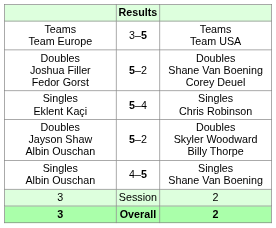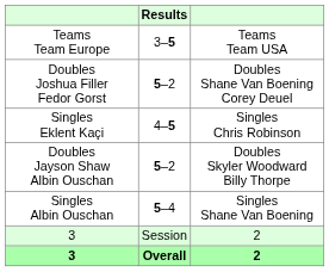 <table border="1" cellpadding="3" style="border-collapse: collapse;">
 <tr bgcolor="#ddffdd">
 <th width="160"></th>
 <th>Results</th>
 <th width="160"></th>
 </tr>
 <tr>
 <td align="center">Teams<br>Team Europe</td>
 <td align="center">3–<strong>5</strong></td>
 <td align="center">Teams<br>Team USA</td>
 </tr>
 <tr>
 <td align="center">Doubles<br>Joshua Filler<br>Fedor Gorst</td>
 <td align="center"><strong>5</strong>–2</td>
 <td align="center">Doubles<br>Shane Van Boening<br>Corey Deuel</td>
 </tr>
 <tr>
 <td align="center">Singles<br>Eklent Kaçi</td>
-<td align="center"><strong>5</strong>–4</td>
+<td align="center">4–<strong>5</strong></td>
 <td align="center">Singles<br>Chris Robinson</td>
 </tr>
 <tr>
 <td align="center">Doubles<br>Jayson Shaw<br>Albin Ouschan</td>
 <td align="center"><strong>5</strong>–2</td>
 <td align="center">Doubles<br>Skyler Woodward<br>Billy Thorpe</td>
 </tr>
 <tr>
 <td align="center">Singles<br>Albin Ouschan</td>
-<td align="center">4–<strong>5</strong></td>
+<td align="center"><strong>5</strong>–4</td>
 <td align="center">Singles<br>Shane Van Boening</td>
 </tr>
 <tr bgcolor="#ddffdd">
 <td align="center">3</td>
 <td align="center">Session</td>
 <td align="center">2</td>
 </tr>
 <tr bgcolor="#aaffaa">
 <th align="center">3</th>
 <th align="center">Overall</th>
 <th align="center">2 </th>
 </tr>
 </table>
